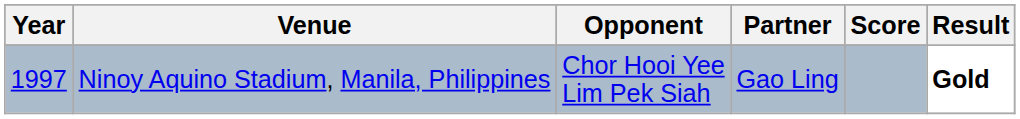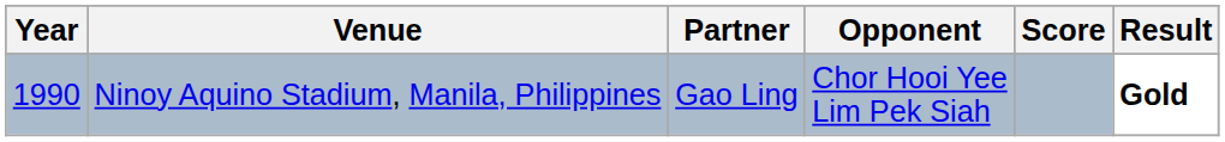 <table class="sortable wikitable" style="font-size: 90%;">
 <tr>
 <th>Year</th>
 <th>Venue</th>
+<th>Partner</th>
 <th>Opponent</th>
-<th>Partner</th>
 <th>Score</th>
 <th>Result</th>
 </tr>
 <tr style="background:#AABBCC">
-<td align="center"><a href='#'>1997</a></td>
+<td align="center"><a href='#'>1990</a></td>
 <td align="left"><a href='#'>Ninoy Aquino Stadium</a>, <a href='#'>Manila, Philippines</a></td>
+<td align="left"> <a href='#'>Gao Ling</a></td>
 <td align="left"> <a href='#'>Chor Hooi Yee</a> <br>  <a href='#'>Lim Pek Siah</a></td>
-<td align="left"> <a href='#'>Gao Ling</a></td>
 <td align="left"></td>
 <td style="text-align:left; background:white"> <strong>Gold</strong></td>
 </tr>
 </table>
